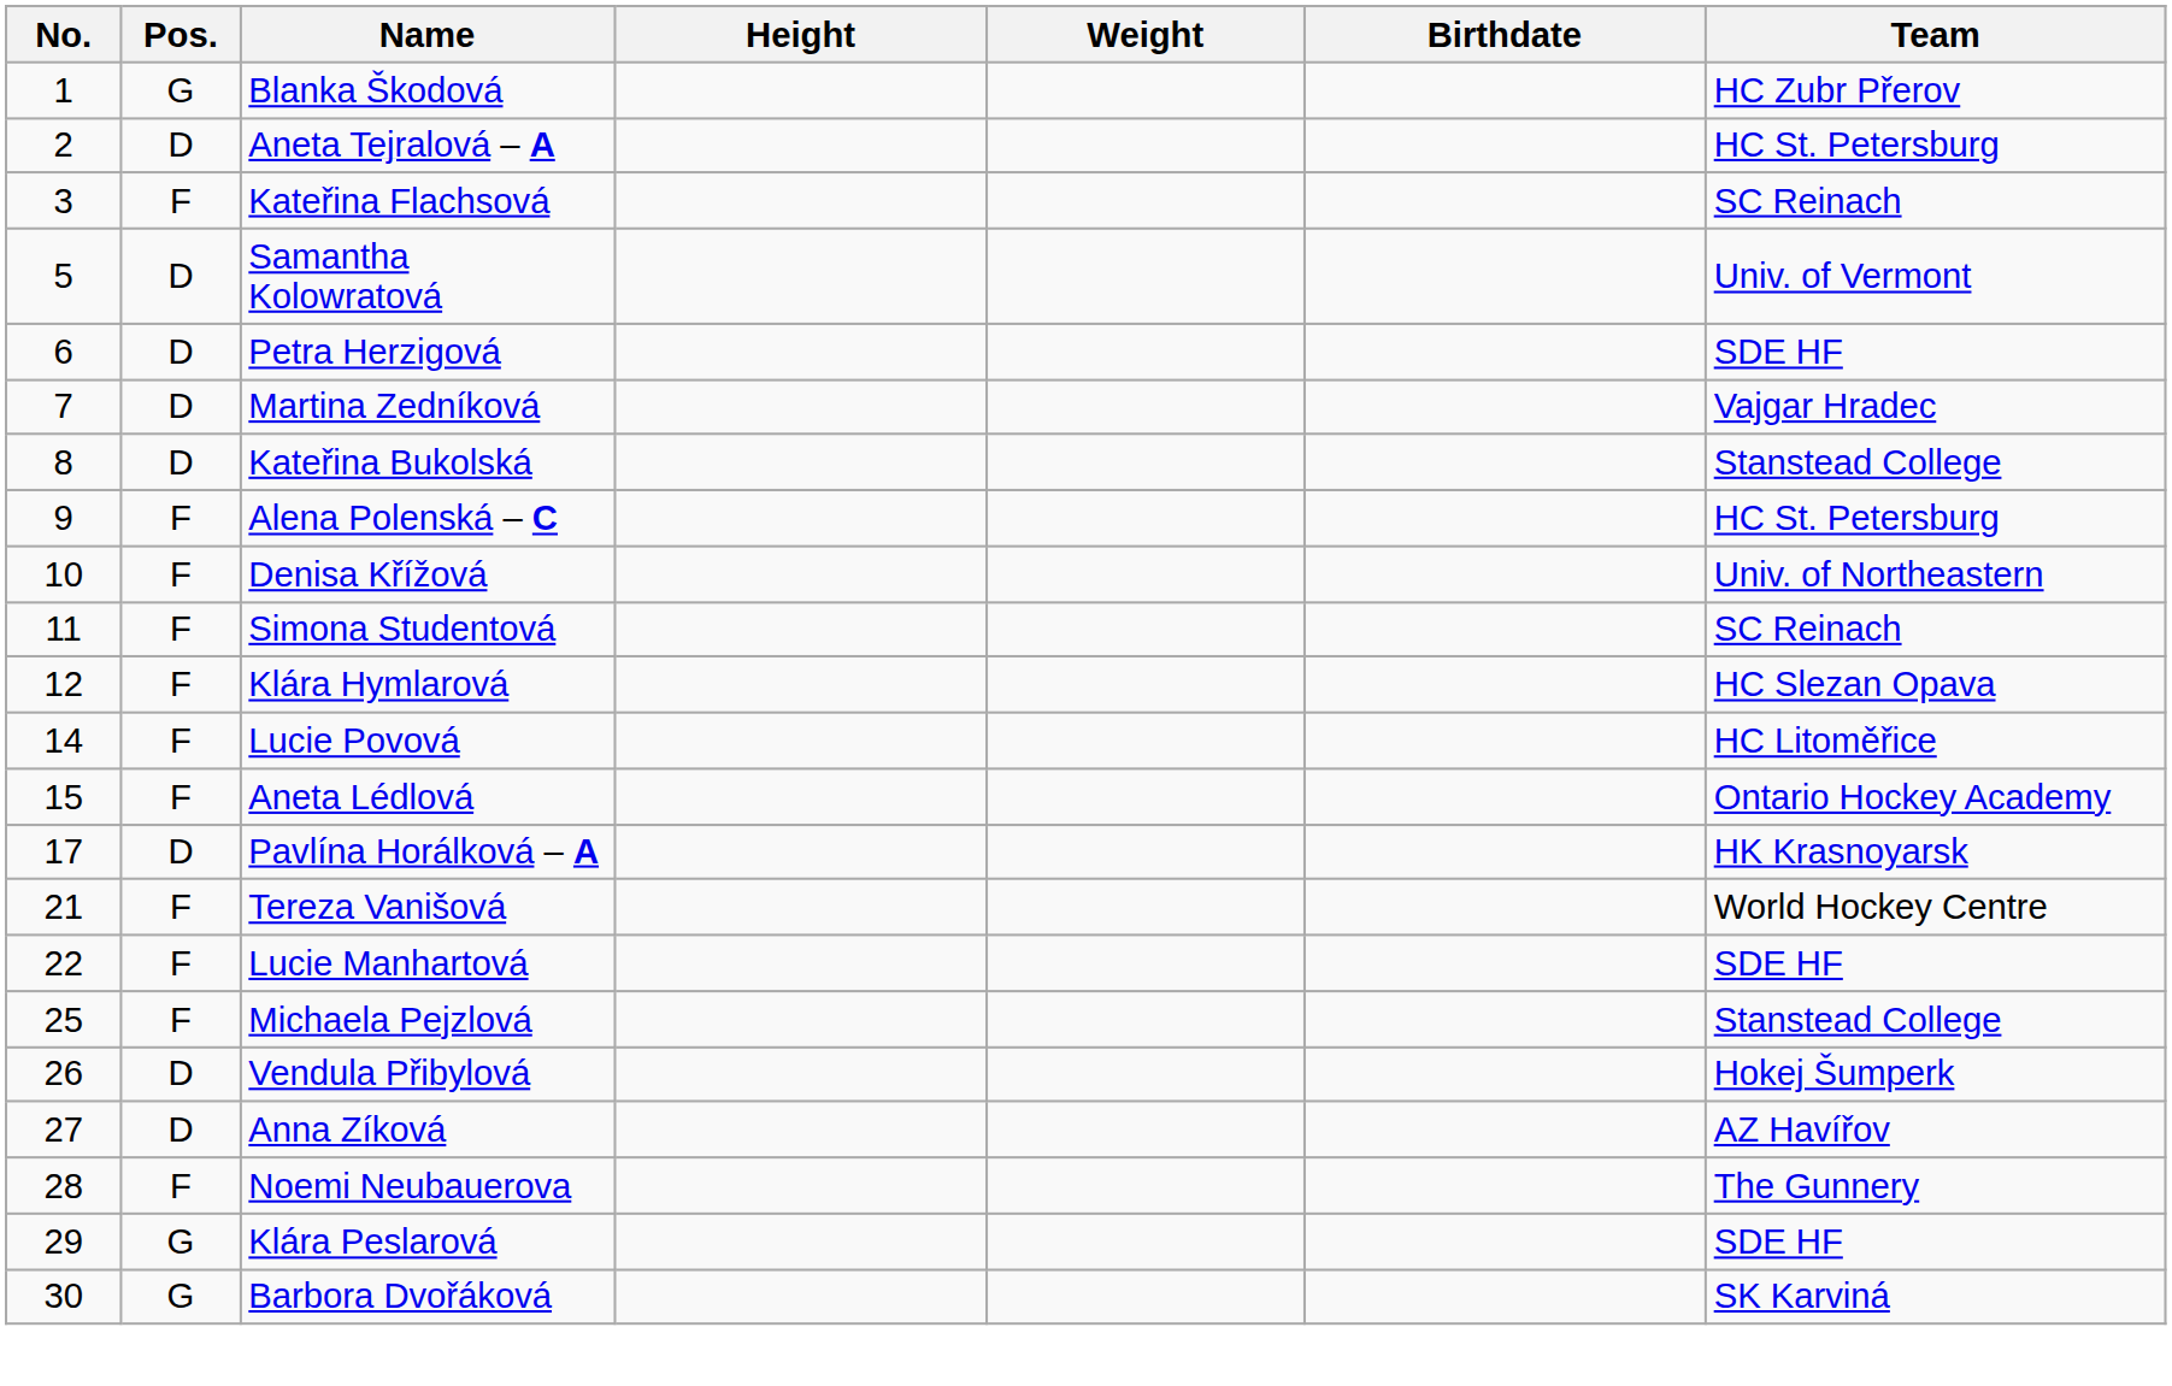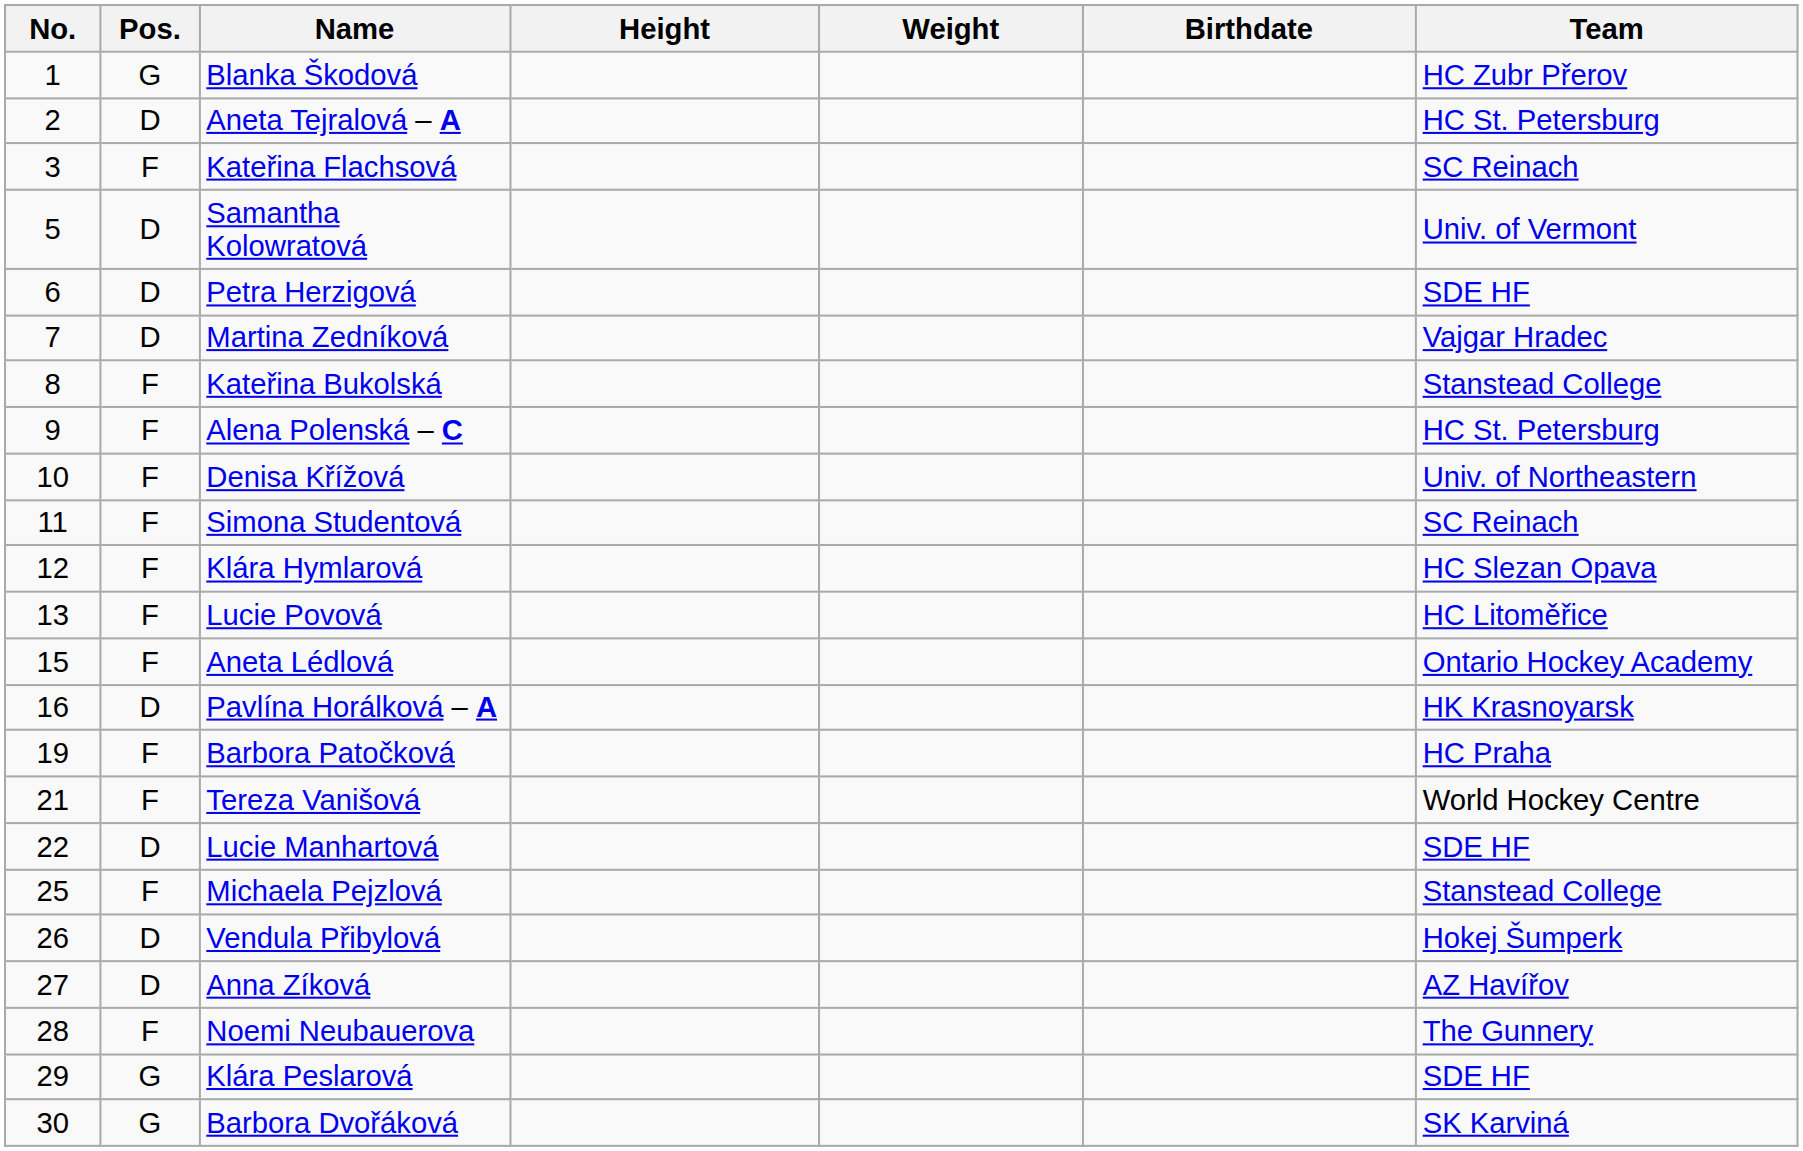 <table width="100%" class="wikitable sortable" style="font-size: 90%; text-align: center;">
 <tr>
 <th style="width:  4%;">No.</th>
 <th style="width:  4%;">Pos.</th>
 <th style="width: 13%;">Name</th>
 <th style="width: 13%;">Height</th>
 <th style="width: 11%;">Weight</th>
 <th style="width: 14%;">Birthdate</th>
 <th style="width: 16%;">Team</th>
 </tr>
 <tr>
 <td>1</td>
 <td>G</td>
 <td align=left><a href='#'>Blanka Škodová</a></td>
 <td></td>
 <td></td>
 <td></td>
 <td style="text-align:left;"> <a href='#'>HC Zubr Přerov</a></td>
 </tr>
 <tr>
 <td>2</td>
 <td>D</td>
 <td align=left><a href='#'>Aneta Tejralová</a> – <strong><a href='#'>A</a></strong></td>
 <td></td>
 <td></td>
 <td></td>
 <td style="text-align:left;"> <a href='#'>HC St. Petersburg</a></td>
 </tr>
 <tr>
 <td>3</td>
 <td>F</td>
 <td align=left><a href='#'>Kateřina Flachsová</a></td>
 <td></td>
 <td></td>
 <td></td>
 <td style="text-align:left;"> <a href='#'>SC Reinach</a></td>
 </tr>
 <tr>
 <td>5</td>
 <td>D</td>
 <td align=left><a href='#'>Samantha Kolowratová</a></td>
 <td></td>
 <td></td>
 <td></td>
 <td style="text-align:left;"> <a href='#'>Univ. of Vermont</a></td>
 </tr>
 <tr>
 <td>6</td>
 <td>D</td>
 <td align=left><a href='#'>Petra Herzigová</a></td>
 <td></td>
 <td></td>
 <td></td>
 <td style="text-align:left;"> <a href='#'>SDE HF</a></td>
 </tr>
 <tr>
 <td>7</td>
 <td>D</td>
 <td align=left><a href='#'>Martina Zedníková</a></td>
 <td></td>
 <td></td>
 <td></td>
 <td style="text-align:left;"> <a href='#'>Vajgar Hradec</a></td>
 </tr>
 <tr>
 <td>8</td>
-<td>D</td>
+<td>F</td>
 <td align=left><a href='#'>Kateřina Bukolská</a></td>
 <td></td>
 <td></td>
 <td></td>
 <td style="text-align:left;"> <a href='#'>Stanstead College</a></td>
 </tr>
 <tr>
 <td>9</td>
 <td>F</td>
 <td align=left><a href='#'>Alena Polenská</a> – <strong><a href='#'>C</a></strong></td>
 <td></td>
 <td></td>
 <td></td>
 <td style="text-align:left;"> <a href='#'>HC St. Petersburg</a></td>
 </tr>
 <tr>
 <td>10</td>
 <td>F</td>
 <td align=left><a href='#'>Denisa Křížová</a></td>
 <td></td>
 <td></td>
 <td></td>
 <td style="text-align:left;"> <a href='#'>Univ. of Northeastern</a></td>
 </tr>
 <tr>
 <td>11</td>
 <td>F</td>
 <td align=left><a href='#'>Simona Studentová</a></td>
 <td></td>
 <td></td>
 <td></td>
 <td style="text-align:left;"> <a href='#'>SC Reinach</a></td>
 </tr>
 <tr>
 <td>12</td>
 <td>F</td>
 <td align=left><a href='#'>Klára Hymlarová</a></td>
 <td></td>
 <td></td>
 <td></td>
 <td style="text-align:left;"> <a href='#'>HC Slezan Opava</a></td>
 </tr>
 <tr>
-<td>14</td>
+<td>13</td>
 <td>F</td>
 <td align=left><a href='#'>Lucie Povová</a></td>
 <td></td>
 <td></td>
 <td></td>
 <td style="text-align:left;"> <a href='#'>HC Litoměřice</a></td>
 </tr>
 <tr>
 <td>15</td>
 <td>F</td>
 <td align=left><a href='#'>Aneta Lédlová</a></td>
 <td></td>
 <td></td>
 <td></td>
 <td style="text-align:left;"> <a href='#'>Ontario Hockey Academy</a></td>
 </tr>
 <tr>
-<td>17</td>
+<td>16</td>
 <td>D</td>
 <td align=left><a href='#'>Pavlína Horálková</a> – <strong><a href='#'>A</a></strong></td>
 <td></td>
 <td></td>
 <td></td>
 <td style="text-align:left;"> <a href='#'>HK Krasnoyarsk</a></td>
+</tr>
+<tr>
+<td>19</td>
+<td>F</td>
+<td align=left><a href='#'>Barbora Patočková</a></td>
+<td></td>
+<td></td>
+<td></td>
+<td style="text-align:left;"> <a href='#'>HC Praha</a></td>
 </tr>
 <tr>
 <td>21</td>
 <td>F</td>
 <td align=left><a href='#'>Tereza Vanišová</a></td>
 <td></td>
 <td></td>
 <td></td>
 <td style="text-align:left;"> World Hockey Centre</td>
 </tr>
 <tr>
 <td>22</td>
-<td>F</td>
+<td>D</td>
 <td align=left><a href='#'>Lucie Manhartová</a></td>
 <td></td>
 <td></td>
 <td></td>
 <td style="text-align:left;"> <a href='#'>SDE HF</a></td>
 </tr>
 <tr>
 <td>25</td>
 <td>F</td>
 <td align=left><a href='#'>Michaela Pejzlová</a></td>
 <td></td>
 <td></td>
 <td></td>
 <td style="text-align:left;"> <a href='#'>Stanstead College</a></td>
 </tr>
 <tr>
 <td>26</td>
 <td>D</td>
 <td align=left><a href='#'>Vendula Přibylová</a></td>
 <td></td>
 <td></td>
 <td></td>
 <td style="text-align:left;"> <a href='#'>Hokej Šumperk</a></td>
 </tr>
 <tr>
 <td>27</td>
 <td>D</td>
 <td align=left><a href='#'>Anna Zíková</a></td>
 <td></td>
 <td></td>
 <td></td>
 <td style="text-align:left;"> <a href='#'>AZ Havířov</a></td>
 </tr>
 <tr>
 <td>28</td>
 <td>F</td>
 <td align=left><a href='#'>Noemi Neubauerova</a></td>
 <td></td>
 <td></td>
 <td></td>
 <td style="text-align:left;"> <a href='#'>The Gunnery</a></td>
 </tr>
 <tr>
 <td>29</td>
 <td>G</td>
 <td align=left><a href='#'>Klára Peslarová</a></td>
 <td></td>
 <td></td>
 <td></td>
 <td style="text-align:left;"> <a href='#'>SDE HF</a></td>
 </tr>
 <tr>
 <td>30</td>
 <td>G</td>
 <td align=left><a href='#'>Barbora Dvořáková</a></td>
 <td></td>
 <td></td>
 <td></td>
 <td style="text-align:left;"> <a href='#'>SK Karviná</a></td>
 </tr>
 </table>
